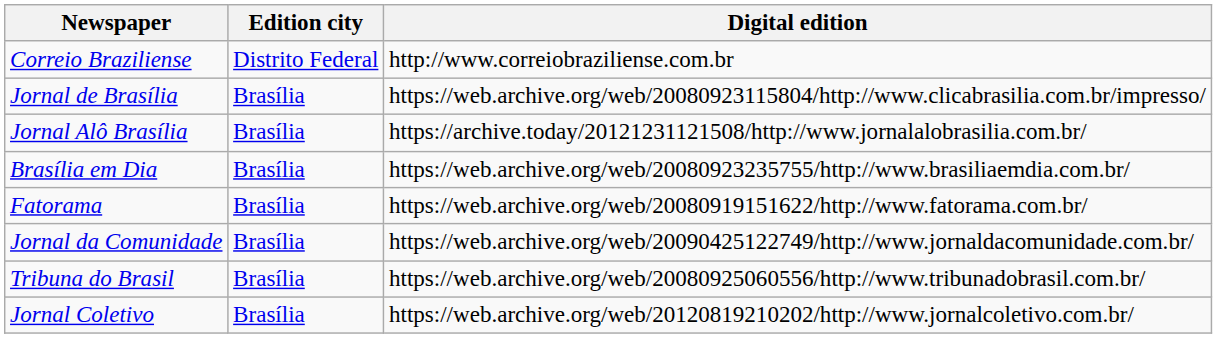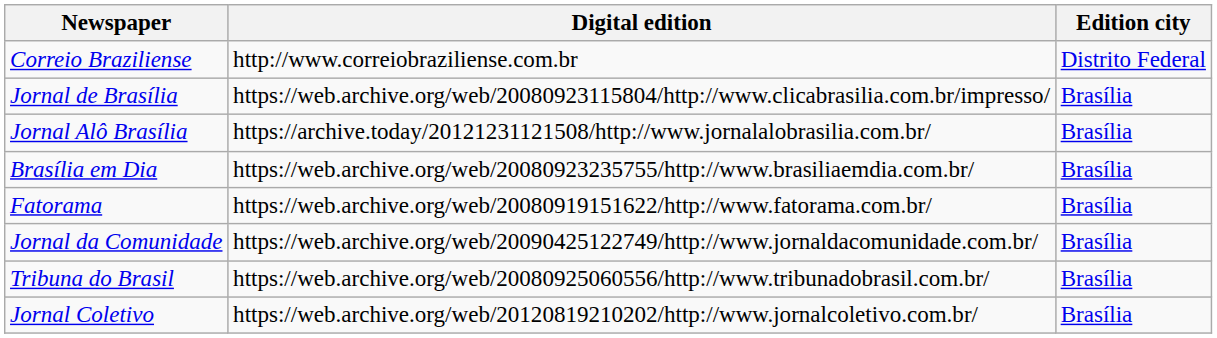 <table class="wikitable sortable">
 <tr style="text-align:center">
 <th>Newspaper</th>
+<th>Digital edition</th>
 <th>Edition city</th>
-<th>Digital edition</th>
 </tr>
 <tr>
 <td><em><a href='#'>Correio Braziliense</a></em></td>
+<td>http://www.correiobraziliense.com.br</td>
 <td><a href='#'>Distrito Federal</a></td>
-<td>http://www.correiobraziliense.com.br</td>
 </tr>
 <tr>
 <td><em><a href='#'>Jornal de Brasília</a></em></td>
+<td>https://web.archive.org/web/20080923115804/http://www.clicabrasilia.com.br/impresso/</td>
 <td><a href='#'>Brasília</a></td>
-<td>https://web.archive.org/web/20080923115804/http://www.clicabrasilia.com.br/impresso/</td>
 </tr>
 <tr>
 <td><em><a href='#'>Jornal Alô Brasília</a></em></td>
+<td>https://archive.today/20121231121508/http://www.jornalalobrasilia.com.br/</td>
 <td><a href='#'>Brasília</a></td>
-<td>https://archive.today/20121231121508/http://www.jornalalobrasilia.com.br/</td>
 </tr>
 <tr>
 <td><em><a href='#'>Brasília em Dia</a></em></td>
+<td>https://web.archive.org/web/20080923235755/http://www.brasiliaemdia.com.br/</td>
 <td><a href='#'>Brasília</a></td>
-<td>https://web.archive.org/web/20080923235755/http://www.brasiliaemdia.com.br/</td>
 </tr>
 <tr>
 <td><em><a href='#'>Fatorama</a></em></td>
+<td>https://web.archive.org/web/20080919151622/http://www.fatorama.com.br/</td>
 <td><a href='#'>Brasília</a></td>
-<td>https://web.archive.org/web/20080919151622/http://www.fatorama.com.br/</td>
 </tr>
 <tr>
 <td><em><a href='#'>Jornal da Comunidade</a></em></td>
+<td>https://web.archive.org/web/20090425122749/http://www.jornaldacomunidade.com.br/</td>
 <td><a href='#'>Brasília</a></td>
-<td>https://web.archive.org/web/20090425122749/http://www.jornaldacomunidade.com.br/</td>
 </tr>
 <tr>
 <td><em><a href='#'>Tribuna do Brasil</a></em></td>
+<td>https://web.archive.org/web/20080925060556/http://www.tribunadobrasil.com.br/</td>
 <td><a href='#'>Brasília</a></td>
-<td>https://web.archive.org/web/20080925060556/http://www.tribunadobrasil.com.br/</td>
 </tr>
 <tr>
 <td><em><a href='#'>Jornal Coletivo</a></em></td>
+<td>https://web.archive.org/web/20120819210202/http://www.jornalcoletivo.com.br/</td>
 <td><a href='#'>Brasília</a></td>
-<td>https://web.archive.org/web/20120819210202/http://www.jornalcoletivo.com.br/</td>
 </tr>
 </table>
